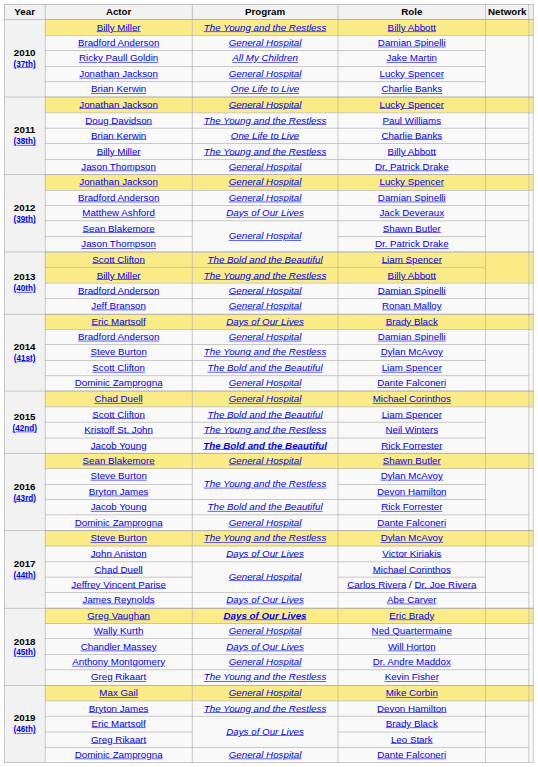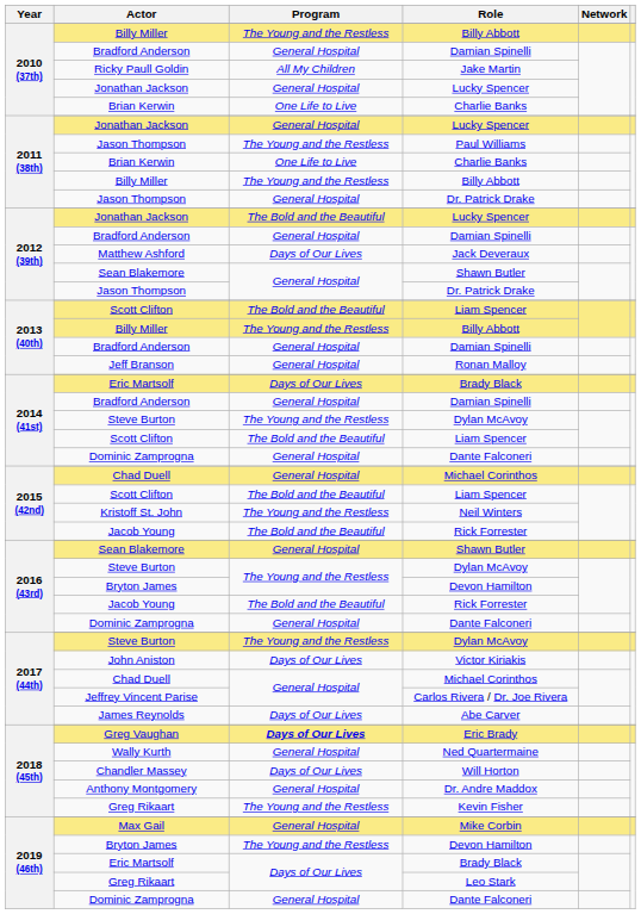 <table class="wikitable" rowspan="2" style="text-align: center;">
 <tr style="background:#bebebe;">
 <th scope="col" style="width:8%;">Year</th>
 <th scope="col" style="width:30%;">Actor</th>
 <th scope="col" style="width:30%;">Program</th>
 <th scope="col" style="width:30%;">Role</th>
 <th scope="col" style="width:10%;">Network</th>
 <th scope="col" style="width:2%;" class="unsortable"></th>
 </tr>
 <tr>
 <th scope="row" rowspan=6 style="text-align:center">2010 <br><small><a href='#'>(37th)</a></small></th>
 </tr>
 <tr style="background:#FAEB86">
 <td><a href='#'>Billy Miller</a> </td>
 <td><em><a href='#'>The Young and the Restless</a></em></td>
 <td><a href='#'>Billy Abbott</a></td>
 <td></td>
 <td></td>
 </tr>
 <tr>
 <td><a href='#'>Bradford Anderson</a></td>
 <td><em><a href='#'>General Hospital</a></em></td>
 <td><a href='#'>Damian Spinelli</a></td>
 <td rowspan="4"></td>
 <td rowspan=4></td>
 </tr>
 <tr>
 <td><a href='#'>Ricky Paull Goldin</a></td>
 <td><em><a href='#'>All My Children</a></em></td>
 <td><a href='#'>Jake Martin</a></td>
 </tr>
 <tr>
 <td><a href='#'>Jonathan Jackson</a></td>
 <td><em><a href='#'>General Hospital</a></em></td>
 <td><a href='#'>Lucky Spencer</a></td>
 </tr>
 <tr>
 <td><a href='#'>Brian Kerwin</a></td>
 <td><em><a href='#'>One Life to Live</a></em></td>
 <td><a href='#'>Charlie Banks</a></td>
 </tr>
 <tr>
 <th scope="row" rowspan=6 style="text-align:center">2011 <br><small><a href='#'>(38th)</a></small></th>
 </tr>
 <tr style="background:#FAEB86">
 <td><a href='#'>Jonathan Jackson</a> </td>
 <td><em><a href='#'>General Hospital</a></em></td>
 <td><a href='#'>Lucky Spencer</a></td>
 <td></td>
 <td></td>
 </tr>
 <tr>
-<td><a href='#'>Doug Davidson</a></td>
+<td><a href='#'>Jason Thompson</a></td>
 <td><em><a href='#'>The Young and the Restless</a></em></td>
 <td><a href='#'>Paul Williams</a></td>
 <td></td>
 <td rowspan=4></td>
 </tr>
 <tr>
 <td><a href='#'>Brian Kerwin</a></td>
 <td><em><a href='#'>One Life to Live</a></em></td>
 <td><a href='#'>Charlie Banks</a></td>
 <td></td>
 </tr>
 <tr>
 <td><a href='#'>Billy Miller</a></td>
 <td><em><a href='#'>The Young and the Restless</a></em></td>
 <td><a href='#'>Billy Abbott</a></td>
 <td></td>
 </tr>
 <tr>
 <td><a href='#'>Jason Thompson</a></td>
 <td><em><a href='#'>General Hospital</a></em></td>
 <td><a href='#'>Dr. Patrick Drake</a></td>
 <td></td>
 </tr>
 <tr>
 <th scope="row" rowspan=6 style="text-align:center">2012 <br><small><a href='#'>(39th)</a></small></th>
 </tr>
 <tr style="background:#FAEB86">
 <td><a href='#'>Jonathan Jackson</a> </td>
-<td><em><a href='#'>General Hospital</a></em></td>
+<td><em><a href='#'>The Bold and the Beautiful</a></em></td>
 <td><a href='#'>Lucky Spencer</a></td>
 <td></td>
 <td></td>
 </tr>
 <tr>
 <td><a href='#'>Bradford Anderson</a></td>
 <td><em><a href='#'>General Hospital</a></em></td>
 <td><a href='#'>Damian Spinelli</a></td>
 <td></td>
 <td rowspan=4></td>
 </tr>
 <tr>
 <td><a href='#'>Matthew Ashford</a></td>
 <td><em><a href='#'>Days of Our Lives</a></em></td>
 <td><a href='#'>Jack Deveraux</a></td>
 <td></td>
 </tr>
 <tr>
 <td><a href='#'>Sean Blakemore</a></td>
 <td rowspan="2"><em><a href='#'>General Hospital</a></em></td>
 <td><a href='#'>Shawn Butler</a></td>
 <td rowspan="2"></td>
 </tr>
 <tr>
 <td><a href='#'>Jason Thompson</a></td>
 <td><a href='#'>Dr. Patrick Drake</a></td>
 </tr>
 <tr>
 <th scope="row" rowspan=5 style="text-align:center">2013 <br><small><a href='#'>(40th)</a></small></th>
 </tr>
 <tr style="background:#FAEB86">
 <td><a href='#'>Scott Clifton</a> </td>
 <td><em><a href='#'>The Bold and the Beautiful</a></em></td>
 <td><a href='#'>Liam Spencer</a></td>
 <td rowspan="2"></td>
 <td rowspan=2></td>
 </tr>
 <tr style="background:#FAEB86">
 <td><a href='#'>Billy Miller</a> </td>
 <td><em><a href='#'>The Young and the Restless</a></em></td>
 <td><a href='#'>Billy Abbott</a></td>
 </tr>
 <tr>
 <td><a href='#'>Bradford Anderson</a></td>
 <td><em><a href='#'>General Hospital</a></em></td>
 <td><a href='#'>Damian Spinelli</a></td>
 <td></td>
 <td rowspan="2"></td>
 </tr>
 <tr>
 <td><a href='#'>Jeff Branson</a></td>
 <td><em><a href='#'>General Hospital</a></em></td>
 <td><a href='#'>Ronan Malloy</a></td>
 <td></td>
 </tr>
 <tr>
 <th scope="row" rowspan=6 style="text-align:center">2014 <br><small><a href='#'>(41st)</a></small></th>
 </tr>
 <tr style="background:#FAEB86">
 <td><a href='#'>Eric Martsolf</a> </td>
 <td><em><a href='#'>Days of Our Lives</a></em></td>
 <td><a href='#'>Brady Black</a></td>
 <td></td>
 <td></td>
 </tr>
 <tr>
 <td><a href='#'>Bradford Anderson</a></td>
 <td><em><a href='#'>General Hospital</a></em></td>
 <td><a href='#'>Damian Spinelli</a></td>
 <td></td>
 <td rowspan="4"></td>
 </tr>
 <tr>
 <td><a href='#'>Steve Burton</a></td>
 <td><em><a href='#'>The Young and the Restless</a></em></td>
 <td><a href='#'>Dylan McAvoy</a></td>
 <td rowspan="2"></td>
 </tr>
 <tr>
 <td><a href='#'>Scott Clifton</a></td>
 <td><em><a href='#'>The Bold and the Beautiful</a></em></td>
 <td><a href='#'>Liam Spencer</a></td>
 </tr>
 <tr>
 <td><a href='#'>Dominic Zamprogna</a></td>
 <td><em><a href='#'>General Hospital</a></em></td>
 <td><a href='#'>Dante Falconeri</a></td>
 <td></td>
 </tr>
 <tr>
 <th scope="row" rowspan=5 style="text-align:center">2015 <br><small><a href='#'>(42nd)</a></small></th>
 </tr>
 <tr style="background:#FAEB86">
 <td><a href='#'>Chad Duell</a> </td>
 <td><em><a href='#'>General Hospital</a></em></td>
 <td><a href='#'>Michael Corinthos</a></td>
 <td></td>
 <td></td>
 </tr>
 <tr>
 <td><a href='#'>Scott Clifton</a></td>
 <td><em><a href='#'>The Bold and the Beautiful</a></em></td>
 <td><a href='#'>Liam Spencer</a></td>
 <td rowspan="3"></td>
 <td rowspan=3 style="text-align:center;"></td>
 </tr>
 <tr>
 <td><a href='#'>Kristoff St. John</a></td>
 <td><em><a href='#'>The Young and the Restless</a></em></td>
 <td><a href='#'>Neil Winters</a></td>
 </tr>
 <tr>
 <td><a href='#'>Jacob Young</a></td>
-<td><strong><em><a href='#'>The Bold and the Beautiful</a></em></strong></td>
+<td><em><a href='#'>The Bold and the Beautiful</a></em></td>
 <td><a href='#'>Rick Forrester</a></td>
 </tr>
 <tr>
 <th scope="row" rowspan=6 style="text-align:center">2016 <br><small><a href='#'>(43rd)</a></small></th>
 </tr>
 <tr style="background:#FAEB86">
 <td><a href='#'>Sean Blakemore</a> </td>
 <td><em><a href='#'>General Hospital</a></em></td>
 <td><a href='#'>Shawn Butler</a></td>
 <td></td>
 <td></td>
 </tr>
 <tr>
 <td><a href='#'>Steve Burton</a></td>
 <td rowspan="2"><em><a href='#'>The Young and the Restless</a></em></td>
 <td><a href='#'>Dylan McAvoy</a></td>
 <td rowspan="3"></td>
 <td rowspan=4></td>
 </tr>
 <tr>
 <td><a href='#'>Bryton James</a></td>
 <td><a href='#'>Devon Hamilton</a></td>
 </tr>
 <tr>
 <td><a href='#'>Jacob Young</a></td>
 <td><em><a href='#'>The Bold and the Beautiful</a></em></td>
 <td><a href='#'>Rick Forrester</a></td>
 </tr>
 <tr>
 <td><a href='#'>Dominic Zamprogna</a></td>
 <td><em><a href='#'>General Hospital</a></em></td>
 <td><a href='#'>Dante Falconeri</a></td>
 <td></td>
 </tr>
 <tr>
 <th scope="row" rowspan=6 style="text-align:center">2017 <br><small><a href='#'>(44th)</a></small></th>
 </tr>
 <tr style="background:#FAEB86">
 <td><a href='#'>Steve Burton</a> </td>
 <td><em><a href='#'>The Young and the Restless</a></em></td>
 <td><a href='#'>Dylan McAvoy</a></td>
 <td></td>
 <td></td>
 </tr>
 <tr>
 <td><a href='#'>John Aniston</a></td>
 <td><em><a href='#'>Days of Our Lives</a></em></td>
 <td><a href='#'>Victor Kiriakis</a></td>
 <td></td>
 <td rowspan=4></td>
 </tr>
 <tr>
 <td><a href='#'>Chad Duell</a></td>
 <td rowspan="2"><em><a href='#'>General Hospital</a></em></td>
 <td><a href='#'>Michael Corinthos</a></td>
 <td rowspan="2"></td>
 </tr>
 <tr>
 <td><a href='#'>Jeffrey Vincent Parise</a></td>
 <td><a href='#'>Carlos Rivera</a> / <a href='#'>Dr. Joe Rivera</a></td>
 </tr>
 <tr>
 <td><a href='#'>James Reynolds</a></td>
 <td><em><a href='#'>Days of Our Lives</a></em></td>
 <td><a href='#'>Abe Carver</a></td>
 <td></td>
 </tr>
 <tr>
 <th scope="row" rowspan=6 style="text-align:center">2018 <br><small><a href='#'>(45th)</a></small></th>
 </tr>
 <tr style="background:#FAEB86">
 <td><a href='#'>Greg Vaughan</a> </td>
 <td><strong><em><a href='#'>Days of Our Lives</a></em></strong></td>
 <td><a href='#'>Eric Brady</a></td>
 <td></td>
 <td></td>
 </tr>
 <tr>
 <td><a href='#'>Wally Kurth</a></td>
 <td><em><a href='#'>General Hospital</a></em></td>
 <td><a href='#'>Ned Quartermaine</a></td>
 <td></td>
 <td rowspan=4></td>
 </tr>
 <tr>
 <td><a href='#'>Chandler Massey</a></td>
 <td><em><a href='#'>Days of Our Lives</a></em></td>
 <td><a href='#'>Will Horton</a></td>
 <td></td>
 </tr>
 <tr>
 <td><a href='#'>Anthony Montgomery</a></td>
 <td><em><a href='#'>General Hospital</a></em></td>
 <td><a href='#'>Dr. Andre Maddox</a></td>
 <td></td>
 </tr>
 <tr>
 <td><a href='#'>Greg Rikaart</a></td>
 <td><em><a href='#'>The Young and the Restless</a></em></td>
 <td><a href='#'>Kevin Fisher</a></td>
 <td></td>
 </tr>
 <tr>
 <th scope="row" rowspan=6 style="text-align:center">2019 <br><small><a href='#'>(46th)</a></small></th>
 </tr>
 <tr style="background:#FAEB86">
 <td><a href='#'>Max Gail</a> </td>
 <td><em><a href='#'>General Hospital</a></em></td>
 <td><a href='#'>Mike Corbin</a></td>
 <td></td>
 <td></td>
 </tr>
 <tr>
 <td><a href='#'>Bryton James</a></td>
 <td><em><a href='#'>The Young and the Restless</a></em></td>
 <td><a href='#'>Devon Hamilton</a></td>
 <td></td>
 <td rowspan=5></td>
 </tr>
 <tr>
 <td><a href='#'>Eric Martsolf</a></td>
 <td rowspan="2"><em><a href='#'>Days of Our Lives</a></em></td>
 <td><a href='#'>Brady Black</a></td>
 <td rowspan="2"></td>
 </tr>
 <tr>
 <td><a href='#'>Greg Rikaart</a></td>
 <td><a href='#'>Leo Stark</a></td>
 </tr>
 <tr>
 <td><a href='#'>Dominic Zamprogna</a></td>
 <td><em><a href='#'>General Hospital</a></em></td>
 <td><a href='#'>Dante Falconeri</a></td>
 <td></td>
 </tr>
 </table>
